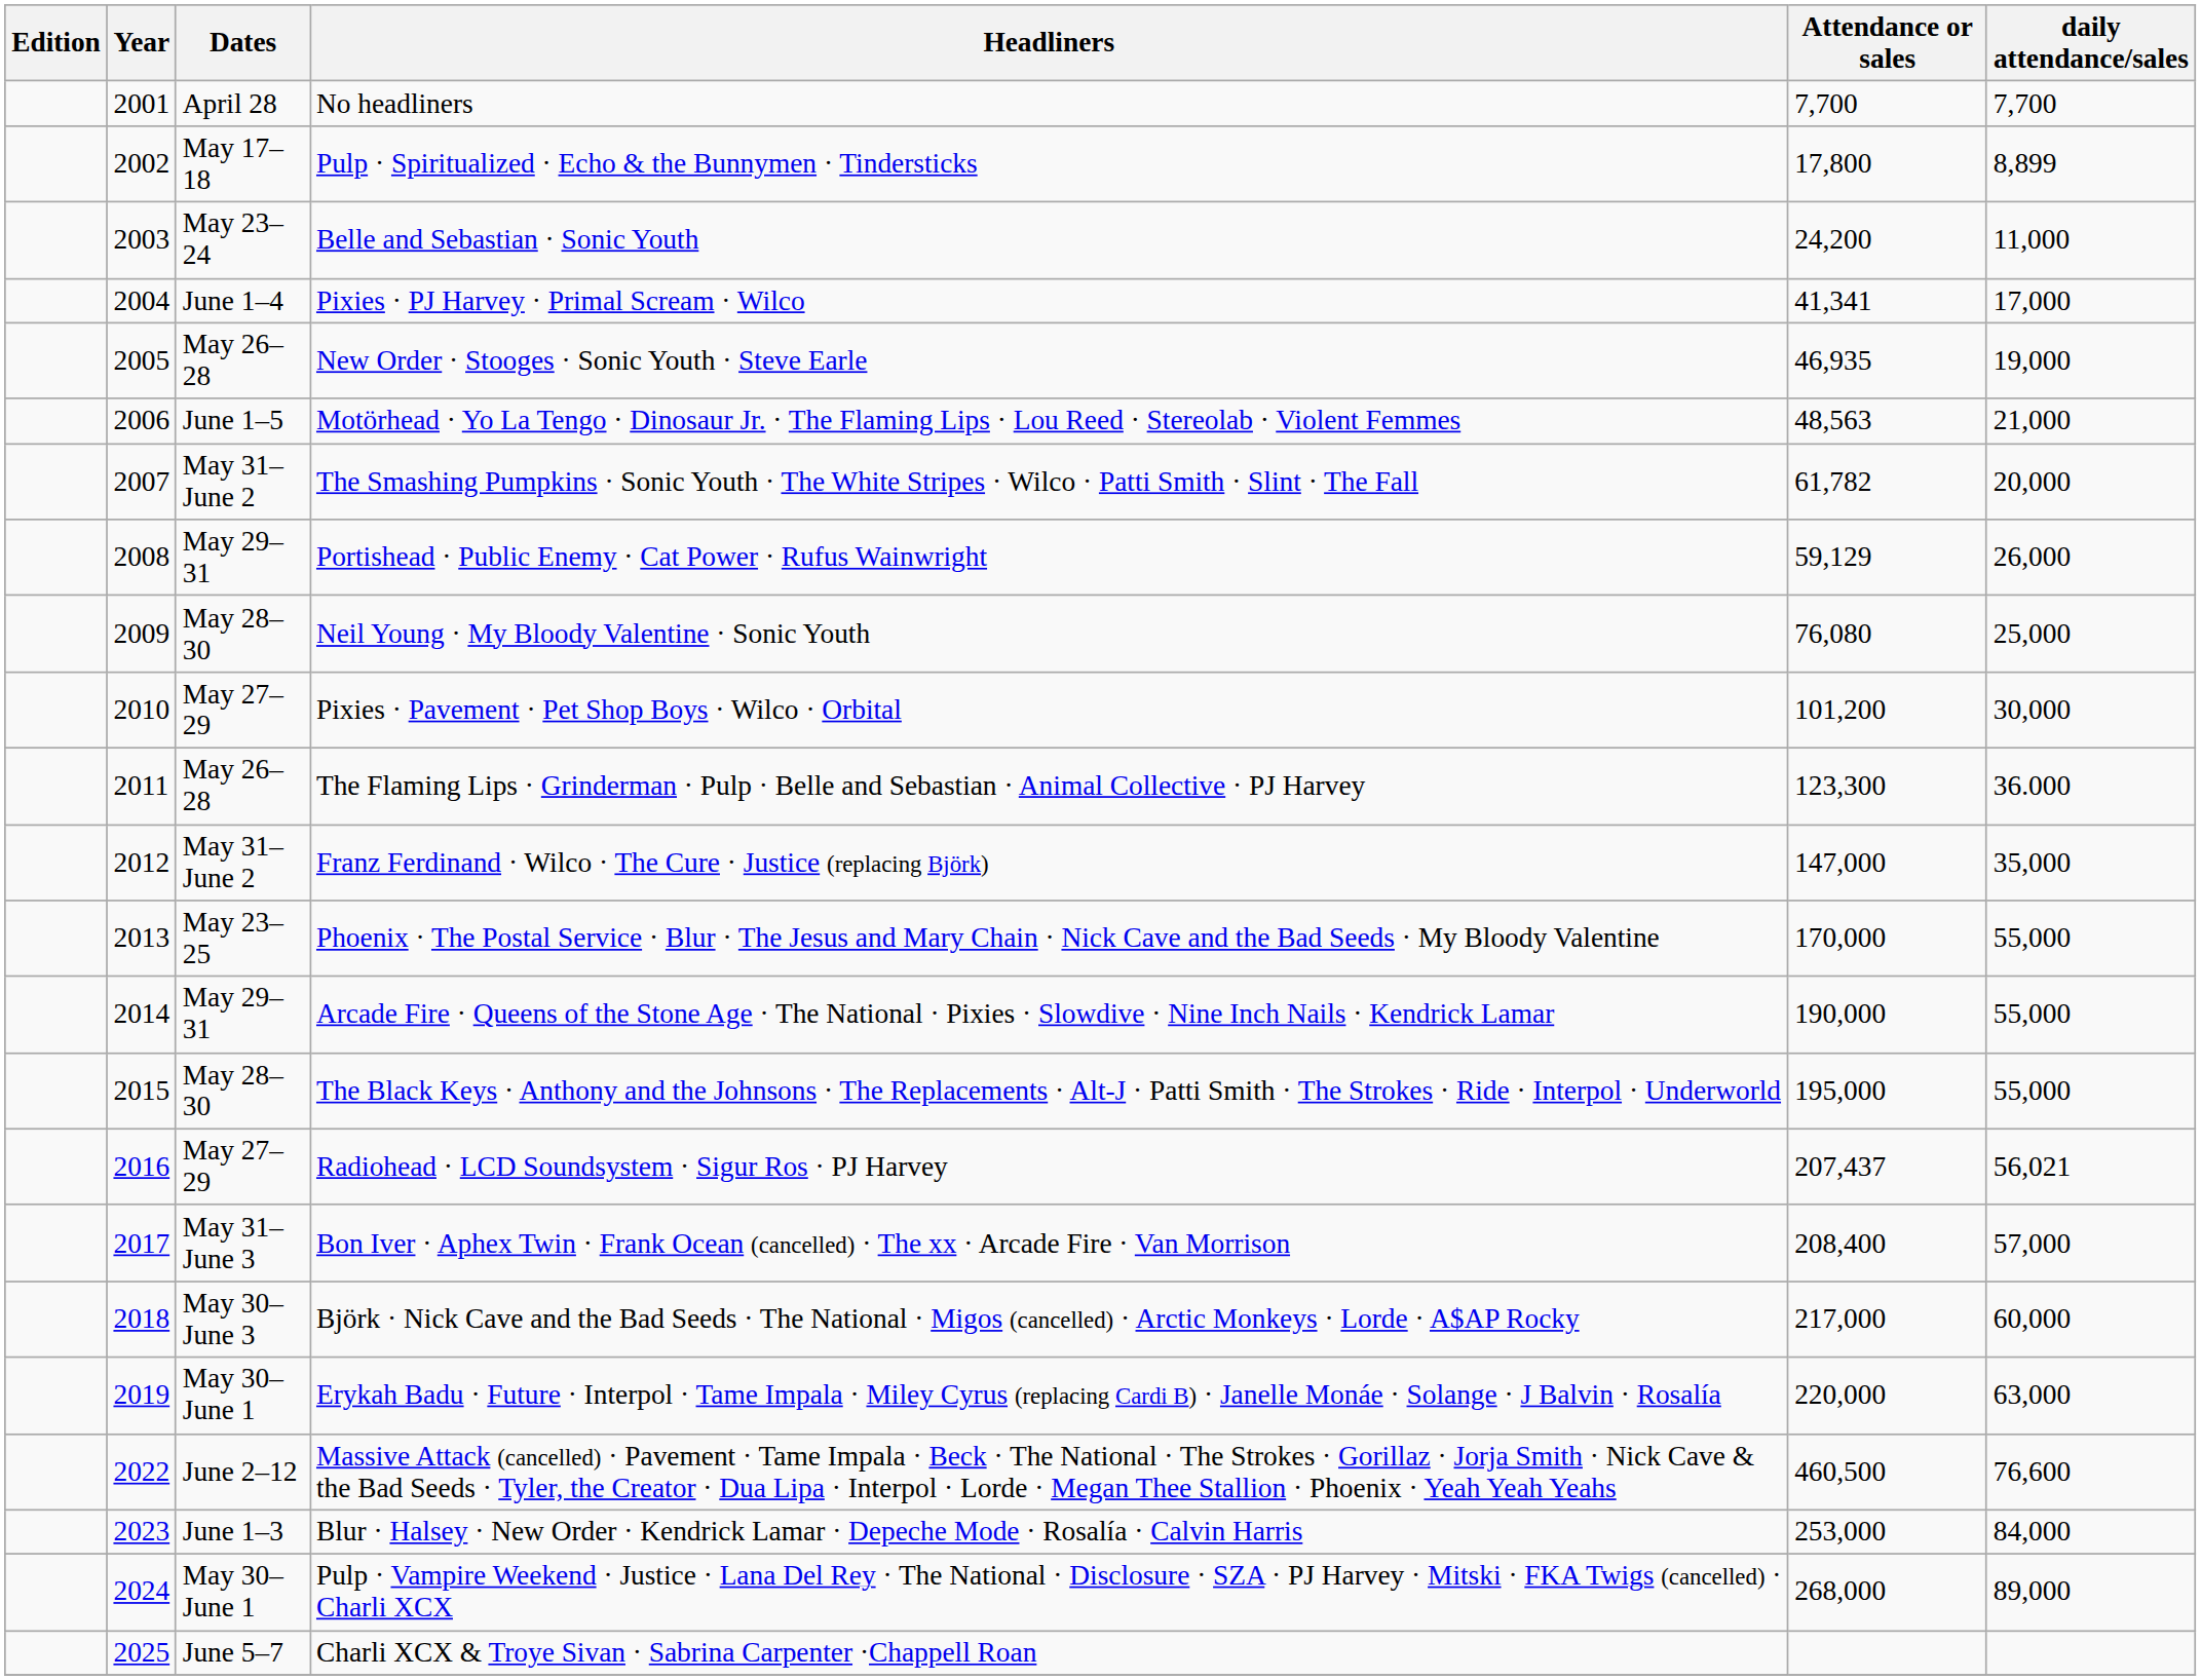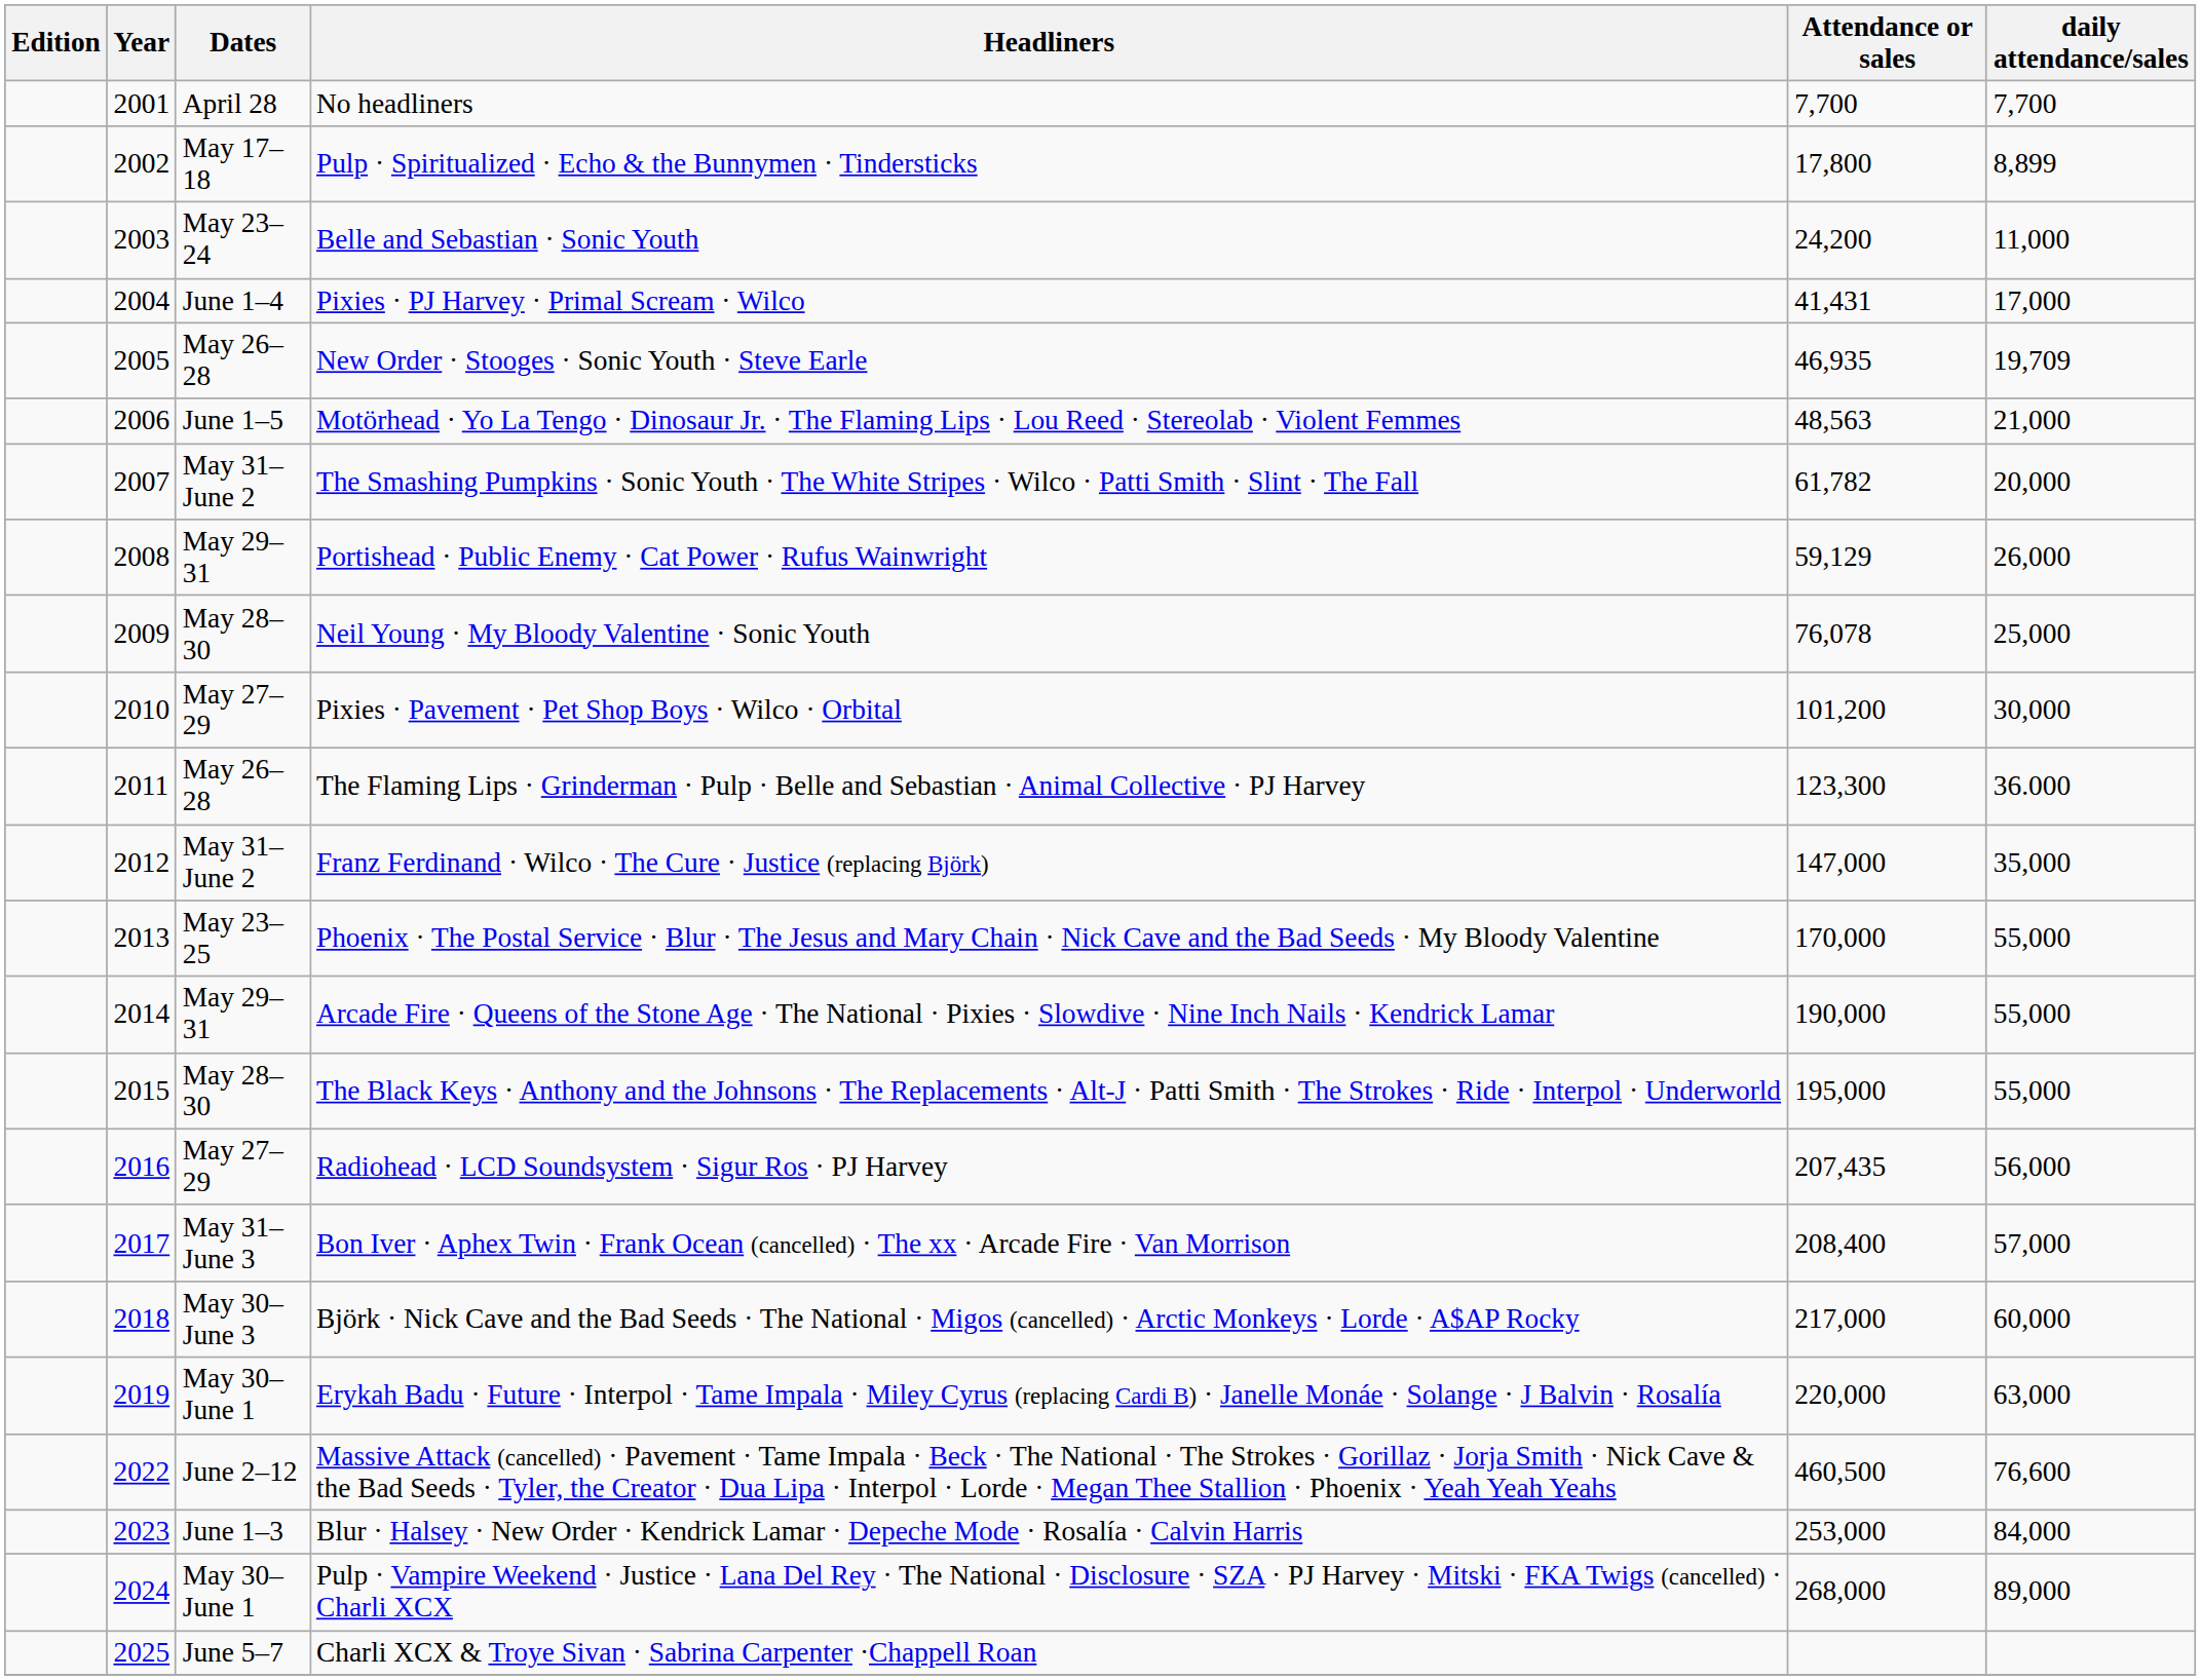 <table class="wikitable sortable">
 <tr>
 <th>Edition</th>
 <th>Year</th>
 <th>Dates</th>
 <th class="unsortable">Headliners</th>
 <th>Attendance or sales</th>
 <th> daily<br> attendance/sales</th>
 </tr>
 <tr>
 <td></td>
 <td>2001</td>
 <td>April 28</td>
 <td>No headliners</td>
 <td>7,700</td>
 <td>7,700</td>
 </tr>
 <tr>
 <td></td>
 <td>2002</td>
 <td>May 17–18</td>
 <td><a href='#'>Pulp</a> · <a href='#'>Spiritualized</a> · <a href='#'>Echo & the Bunnymen</a> · <a href='#'>Tindersticks</a></td>
 <td>17,800</td>
 <td>8,899</td>
 </tr>
 <tr>
 <td></td>
 <td>2003</td>
 <td>May 23–24</td>
 <td><a href='#'>Belle and Sebastian</a> · <a href='#'>Sonic Youth</a></td>
 <td>24,200</td>
 <td>11,000</td>
 </tr>
 <tr>
 <td></td>
 <td>2004</td>
 <td>June 1–4</td>
 <td><a href='#'>Pixies</a> · <a href='#'>PJ Harvey</a> · <a href='#'>Primal Scream</a> · <a href='#'>Wilco</a></td>
-<td>41,341</td>
+<td>41,431</td>
 <td>17,000</td>
 </tr>
 <tr>
 <td></td>
 <td>2005</td>
 <td>May 26–28</td>
 <td><a href='#'>New Order</a> · <a href='#'>Stooges</a> · Sonic Youth · <a href='#'>Steve Earle</a></td>
 <td>46,935</td>
-<td>19,000</td>
+<td>19,709</td>
 </tr>
 <tr>
 <td></td>
 <td>2006</td>
 <td>June 1–5</td>
 <td><a href='#'>Motörhead</a> · <a href='#'>Yo La Tengo</a> · <a href='#'>Dinosaur Jr.</a> · <a href='#'>The Flaming Lips</a> · <a href='#'>Lou Reed</a> · <a href='#'>Stereolab</a> · <a href='#'>Violent Femmes</a></td>
 <td>48,563</td>
 <td>21,000</td>
 </tr>
 <tr>
 <td></td>
 <td>2007</td>
 <td>May 31–June 2</td>
 <td><a href='#'>The Smashing Pumpkins</a> · Sonic Youth · <a href='#'>The White Stripes</a> · Wilco · <a href='#'>Patti Smith</a> · <a href='#'>Slint</a> · <a href='#'>The Fall</a></td>
 <td>61,782</td>
 <td>20,000</td>
 </tr>
 <tr>
 <td></td>
 <td>2008</td>
 <td>May 29–31</td>
 <td><a href='#'>Portishead</a> · <a href='#'>Public Enemy</a> · <a href='#'>Cat Power</a> · <a href='#'>Rufus Wainwright</a></td>
 <td>59,129</td>
 <td>26,000</td>
 </tr>
 <tr>
 <td></td>
 <td>2009</td>
 <td>May 28–30</td>
 <td><a href='#'>Neil Young</a> · <a href='#'>My Bloody Valentine</a> · Sonic Youth</td>
-<td>76,080</td>
+<td>76,078</td>
 <td>25,000</td>
 </tr>
 <tr>
 <td></td>
 <td>2010</td>
 <td>May 27–29</td>
 <td>Pixies · <a href='#'>Pavement</a> · <a href='#'>Pet Shop Boys</a> · Wilco · <a href='#'>Orbital</a></td>
 <td>101,200</td>
 <td>30,000</td>
 </tr>
 <tr>
 <td></td>
 <td>2011</td>
 <td>May 26–28</td>
 <td>The Flaming Lips · <a href='#'>Grinderman</a> · Pulp · Belle and Sebastian · <a href='#'>Animal Collective</a> · PJ Harvey</td>
 <td>123,300</td>
 <td>36.000</td>
 </tr>
 <tr>
 <td></td>
 <td>2012</td>
 <td>May 31–June 2</td>
 <td><a href='#'>Franz Ferdinand</a> · Wilco · <a href='#'>The Cure</a> · <a href='#'>Justice</a> <small>(replacing <a href='#'>Björk</a>)</small></td>
 <td>147,000</td>
 <td>35,000</td>
 </tr>
 <tr>
 <td></td>
 <td>2013</td>
 <td>May 23–25</td>
 <td><a href='#'>Phoenix</a> · <a href='#'>The Postal Service</a> · <a href='#'>Blur</a> · <a href='#'>The Jesus and Mary Chain</a> · <a href='#'>Nick Cave and the Bad Seeds</a> · My Bloody Valentine</td>
 <td>170,000</td>
 <td>55,000</td>
 </tr>
 <tr>
 <td></td>
 <td>2014</td>
 <td>May 29–31</td>
 <td><a href='#'>Arcade Fire</a> · <a href='#'>Queens of the Stone Age</a> · The National · Pixies · <a href='#'>Slowdive</a> · <a href='#'>Nine Inch Nails</a> · <a href='#'>Kendrick Lamar</a></td>
 <td>190,000</td>
 <td>55,000</td>
 </tr>
 <tr>
 <td></td>
 <td>2015</td>
 <td>May 28–30</td>
 <td><a href='#'>The Black Keys</a> · <a href='#'>Anthony and the Johnsons</a> · <a href='#'>The Replacements</a> · <a href='#'>Alt-J</a> · Patti Smith · <a href='#'>The Strokes</a> · <a href='#'>Ride</a> · <a href='#'>Interpol</a> · <a href='#'>Underworld</a></td>
 <td>195,000</td>
 <td>55,000</td>
 </tr>
 <tr>
 <td></td>
 <td><a href='#'>2016</a></td>
 <td>May 27–29</td>
 <td><a href='#'>Radiohead</a> · <a href='#'>LCD Soundsystem</a> · <a href='#'>Sigur Ros</a> · PJ Harvey</td>
-<td>207,437</td>
-<td>56,021</td>
+<td>207,435</td>
+<td>56,000</td>
 </tr>
 <tr>
 <td></td>
 <td><a href='#'>2017</a></td>
 <td>May 31–June 3</td>
 <td><a href='#'>Bon Iver</a> · <a href='#'>Aphex Twin</a> · <a href='#'>Frank Ocean</a> <small>(cancelled)</small> · <a href='#'>The xx</a> · Arcade Fire · <a href='#'>Van Morrison</a></td>
 <td>208,400</td>
 <td>57,000</td>
 </tr>
 <tr>
 <td></td>
 <td><a href='#'>2018</a></td>
 <td>May 30–June 3</td>
 <td>Björk · Nick Cave and the Bad Seeds · The National · <a href='#'>Migos</a> <small>(cancelled)</small> · <a href='#'>Arctic Monkeys</a> · <a href='#'>Lorde</a> · <a href='#'>A$AP Rocky</a></td>
 <td>217,000</td>
 <td>60,000</td>
 </tr>
 <tr>
 <td></td>
 <td><a href='#'>2019</a></td>
 <td>May 30–June 1</td>
 <td><a href='#'>Erykah Badu</a> · <a href='#'>Future</a> · Interpol · <a href='#'>Tame Impala</a> · <a href='#'>Miley Cyrus</a> <small>(replacing <a href='#'>Cardi B</a>)</small> · <a href='#'>Janelle Monáe</a> · <a href='#'>Solange</a> · <a href='#'>J Balvin</a> · <a href='#'>Rosalía</a></td>
 <td>220,000</td>
 <td>63,000</td>
 </tr>
 <tr>
 <td></td>
 <td><a href='#'>2022</a></td>
 <td>June 2–12</td>
 <td><a href='#'>Massive Attack</a> <small>(cancelled)</small> · Pavement · Tame Impala · <a href='#'>Beck</a> · The National · The Strokes · <a href='#'>Gorillaz</a> · <a href='#'>Jorja Smith</a> · Nick Cave & the Bad Seeds · <a href='#'>Tyler, the Creator</a> · <a href='#'>Dua Lipa</a> · Interpol · Lorde · <a href='#'>Megan Thee Stallion</a> · Phoenix · <a href='#'>Yeah Yeah Yeahs</a></td>
 <td>460,500</td>
 <td>76,600</td>
 </tr>
 <tr>
 <td></td>
 <td><a href='#'>2023</a></td>
 <td>June 1–3</td>
 <td>Blur · <a href='#'>Halsey</a> · New Order · Kendrick Lamar · <a href='#'>Depeche Mode</a> · Rosalía · <a href='#'>Calvin Harris</a></td>
 <td>253,000</td>
 <td>84,000</td>
 </tr>
 <tr>
 <td></td>
 <td><a href='#'>2024</a></td>
 <td>May 30–June 1</td>
 <td>Pulp · <a href='#'>Vampire Weekend</a> · Justice · <a href='#'>Lana Del Rey</a> · The National · <a href='#'>Disclosure</a> · <a href='#'>SZA</a> · PJ Harvey · <a href='#'>Mitski</a> · <a href='#'>FKA Twigs</a> <small>(cancelled)</small> · <a href='#'>Charli XCX</a></td>
 <td>268,000</td>
 <td>89,000</td>
 </tr>
 <tr>
 <td></td>
 <td><a href='#'>2025</a></td>
 <td>June 5–7</td>
 <td>Charli XCX & <a href='#'>Troye Sivan</a> · <a href='#'>Sabrina Carpenter</a> ·<a href='#'>Chappell Roan</a></td>
 <td></td>
 <td></td>
 </tr>
 <tr>
 </tr>
 </table>
